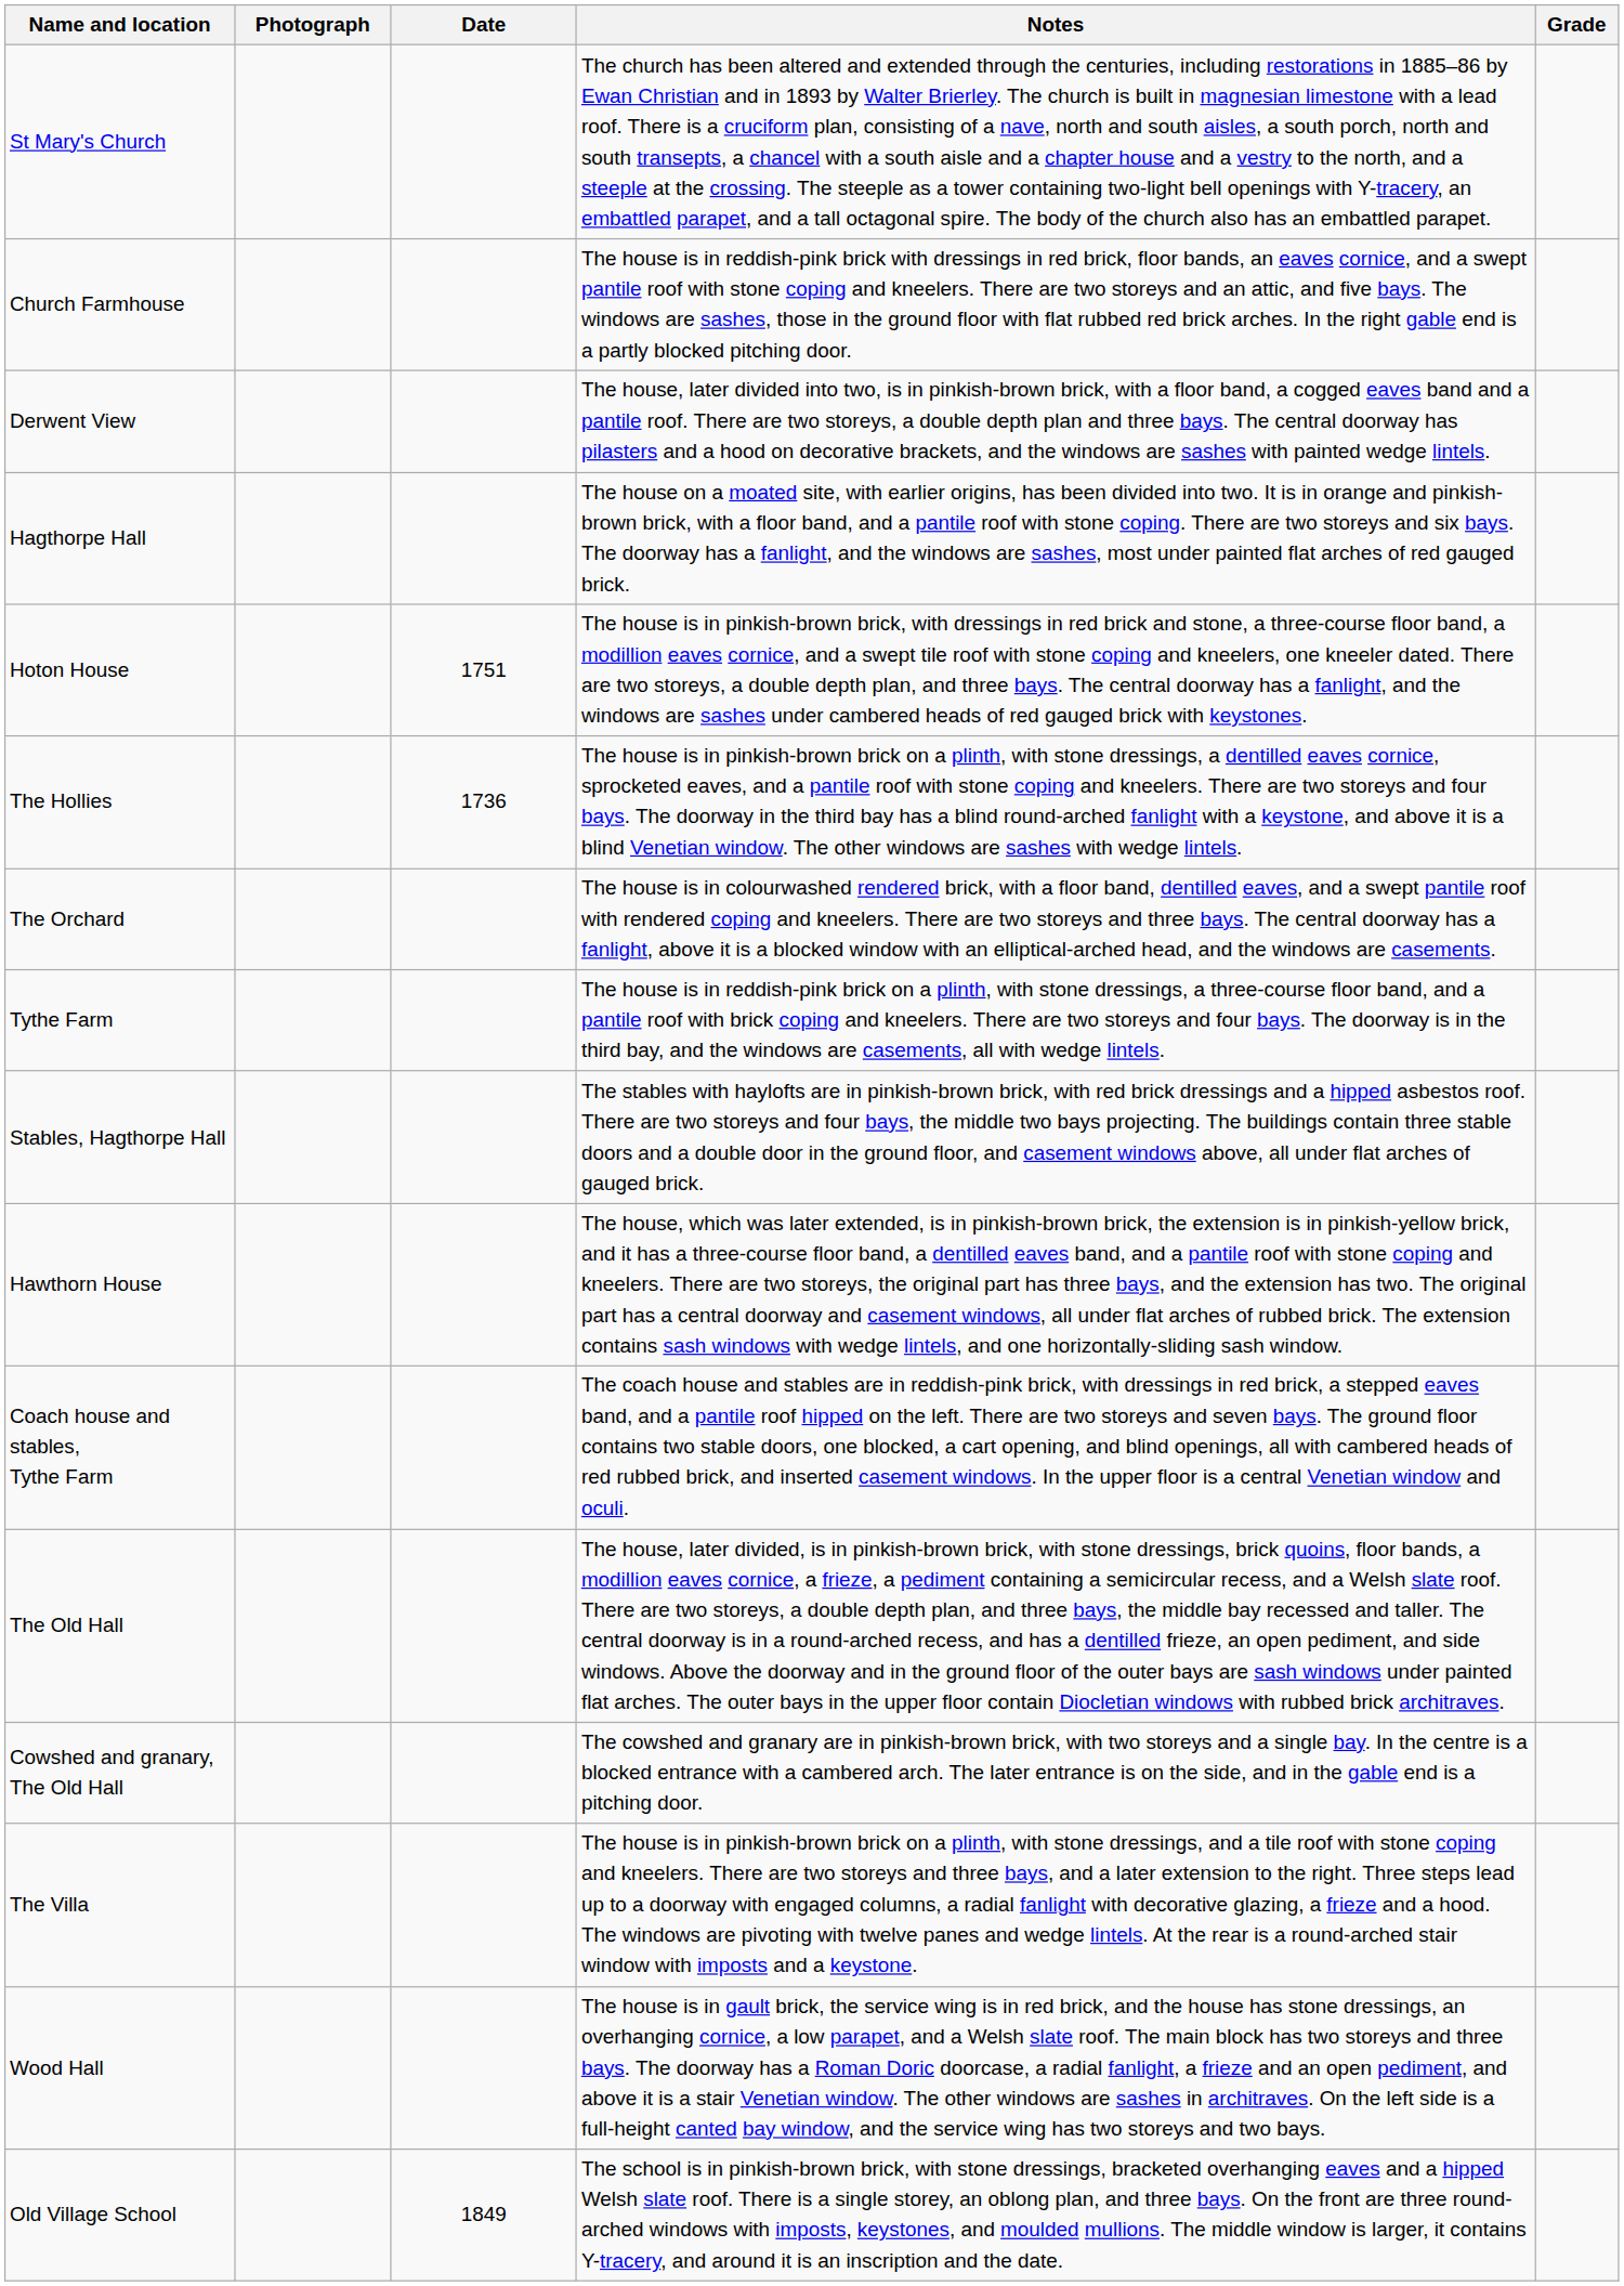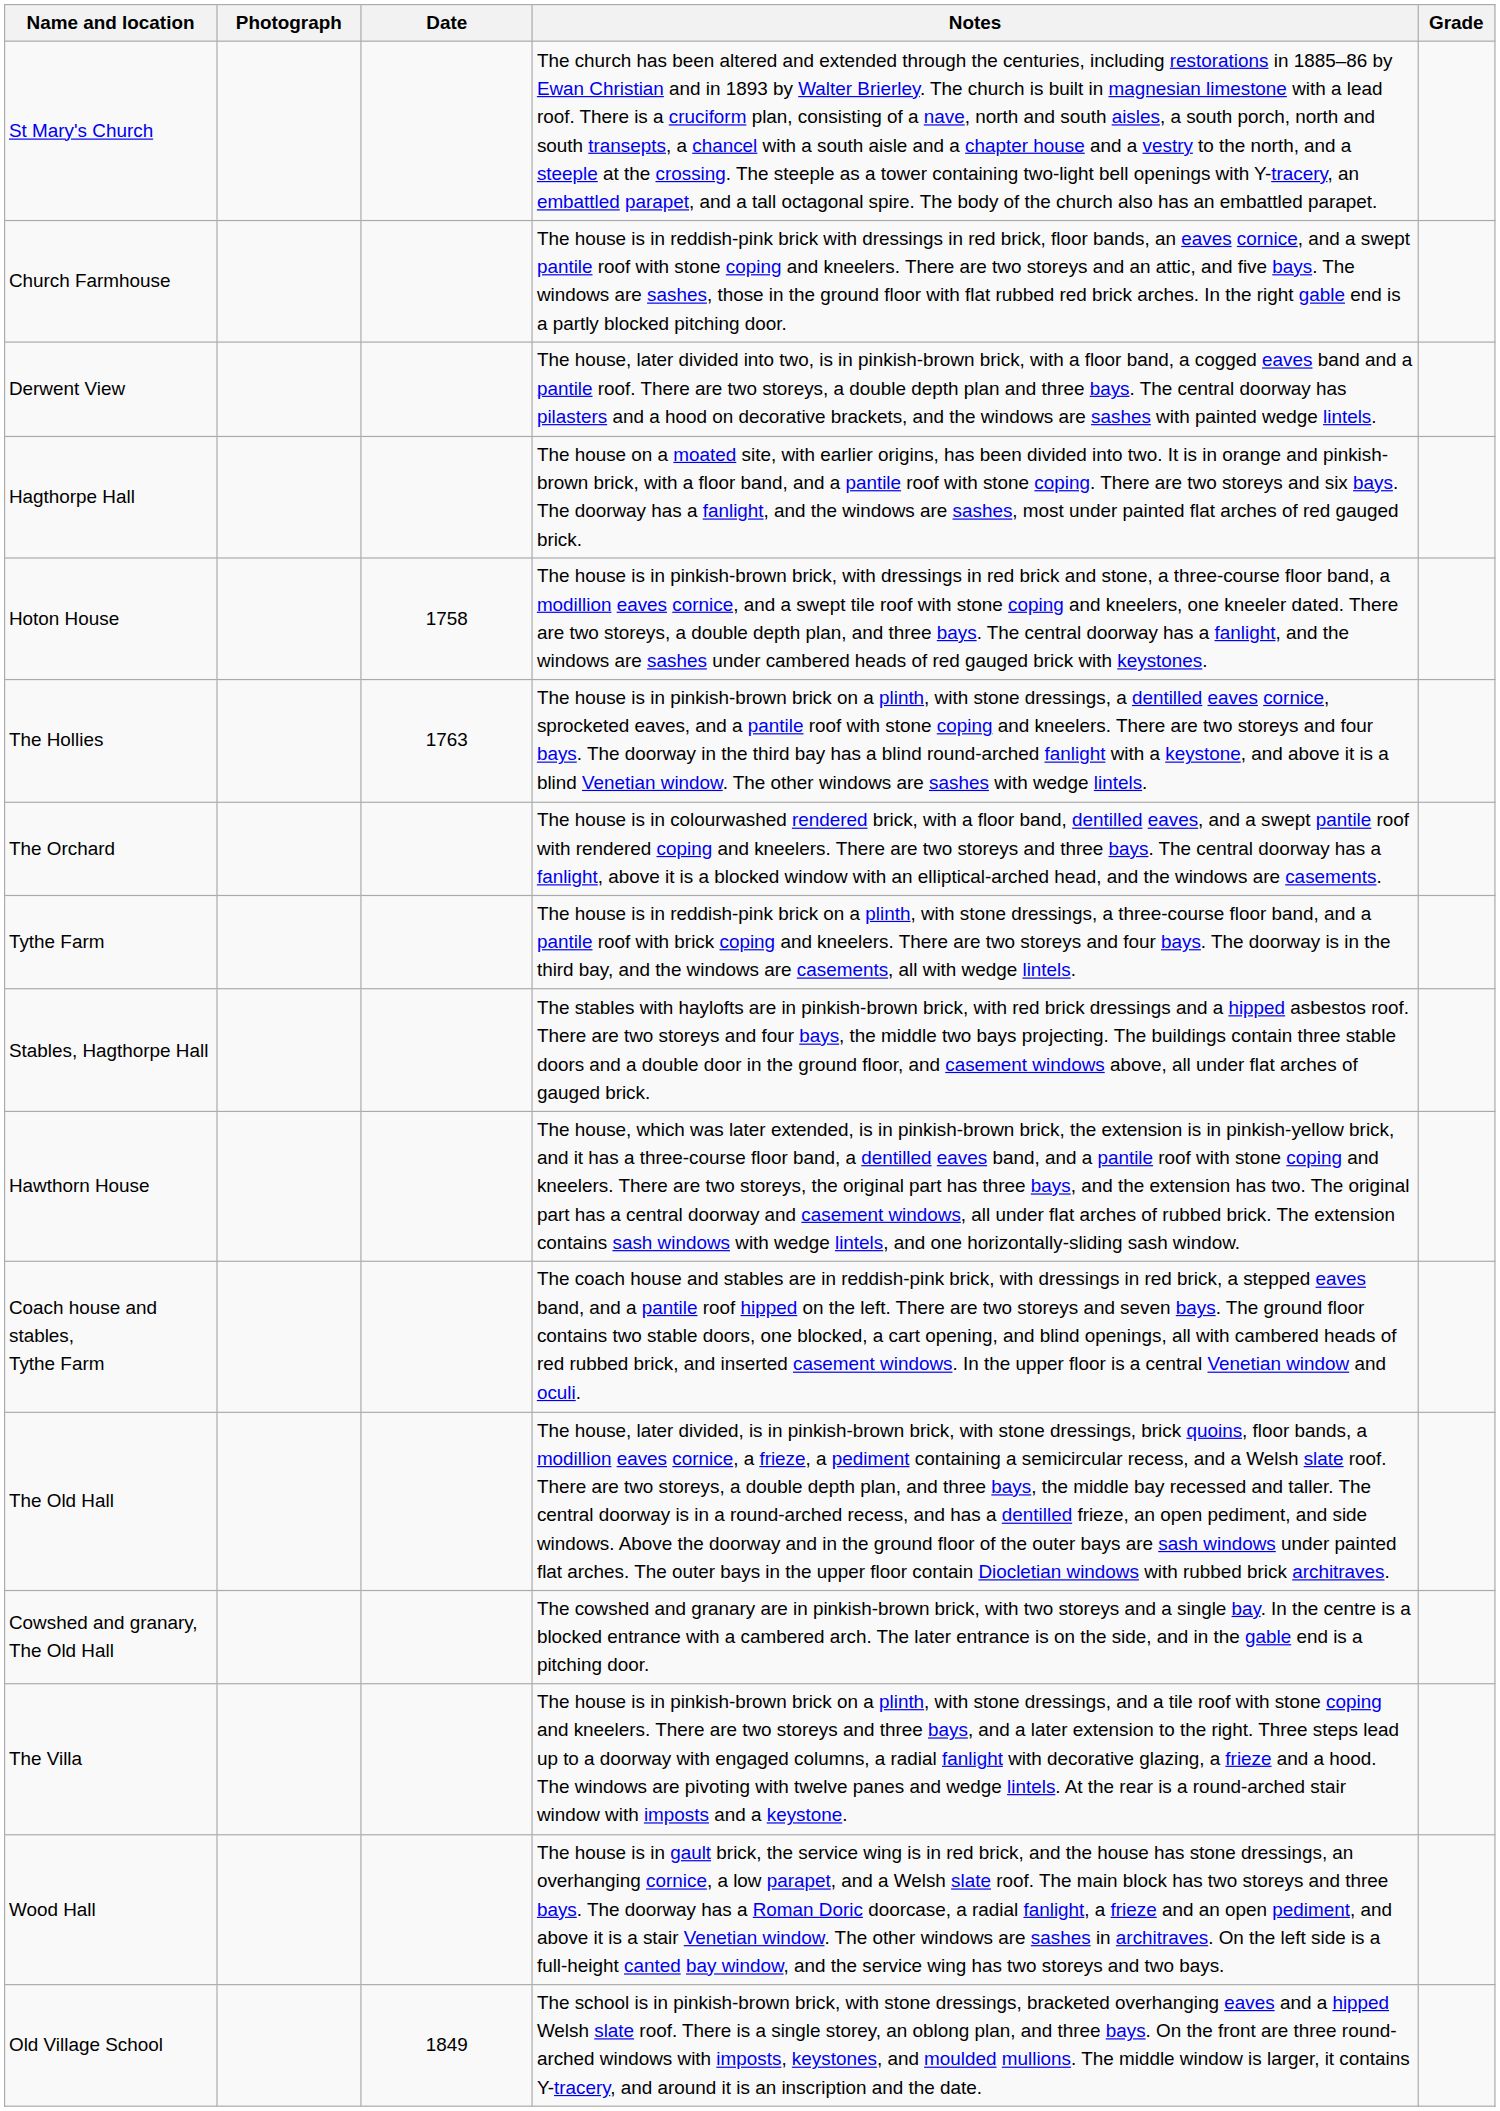 <table class="wikitable sortable plainrowheaders" style="width:100%; border:0px; text-align:left; line-height:150%">
 <tr>
 <th scope="col"  style="width:150px">Name and location</th>
 <th scope="col"  style="width:100px" class="unsortable">Photograph</th>
 <th scope="col"  style="width:120px">Date</th>
 <th scope="col"  style="width:650px" class="unsortable">Notes</th>
 <th scope="col"  style="width:50px">Grade</th>
 </tr>
 <tr>
 <td><a href='#'>St Mary's Church</a><br><small></small></td>
 <td></td>
 <td align="center"></td>
 <td>The church has been altered and extended through the centuries, including <a href='#'>restorations</a> in 1885–86 by <a href='#'>Ewan Christian</a> and in 1893 by <a href='#'>Walter Brierley</a>. The church is built in <a href='#'>magnesian limestone</a> with a lead roof.  There is a <a href='#'>cruciform</a> plan, consisting of a <a href='#'>nave</a>, north and south <a href='#'>aisles</a>, a south porch, north and south <a href='#'>transepts</a>, a <a href='#'>chancel</a> with a south aisle and a <a href='#'>chapter house</a> and a <a href='#'>vestry</a> to the north, and a <a href='#'>steeple</a> at the <a href='#'>crossing</a>. The steeple as a tower containing two-light bell openings with Y-<a href='#'>tracery</a>, an <a href='#'>embattled</a> <a href='#'>parapet</a>, and a tall octagonal spire. The body of the church also has an embattled parapet.</td>
 <td align="center" ></td>
 </tr>
 <tr>
 <td>Church Farmhouse<br><small></small></td>
 <td></td>
 <td align="center"></td>
 <td>The house is in reddish-pink brick with dressings in red brick, floor bands, an <a href='#'>eaves</a> <a href='#'>cornice</a>, and a swept <a href='#'>pantile</a> roof with stone <a href='#'>coping</a> and kneelers.  There are two storeys and an attic, and five <a href='#'>bays</a>. The windows are <a href='#'>sashes</a>, those in the ground floor with flat rubbed red brick arches. In the right <a href='#'>gable</a> end is a partly blocked pitching door.</td>
 <td align="center" ></td>
 </tr>
 <tr>
 <td>Derwent View<br><small></small></td>
 <td></td>
 <td align="center"></td>
 <td>The house, later divided into two, is in pinkish-brown brick, with a floor band, a cogged <a href='#'>eaves</a> band and a <a href='#'>pantile</a> roof. There are two storeys, a double depth plan and three <a href='#'>bays</a>. The central doorway has <a href='#'>pilasters</a> and a hood on decorative brackets, and the windows are <a href='#'>sashes</a> with painted wedge <a href='#'>lintels</a>.</td>
 <td align="center" ></td>
 </tr>
 <tr>
 <td>Hagthorpe Hall<br><small></small></td>
 <td></td>
 <td align="center"></td>
 <td>The house on a <a href='#'>moated</a> site, with earlier origins, has been divided into two.  It is in orange and pinkish-brown brick, with a floor band, and a <a href='#'>pantile</a> roof with stone <a href='#'>coping</a>. There are two storeys and six <a href='#'>bays</a>. The doorway has a <a href='#'>fanlight</a>, and the windows are <a href='#'>sashes</a>, most under painted flat arches of red gauged brick.</td>
 <td align="center" ></td>
 </tr>
 <tr>
 <td>Hoton House<br><small></small></td>
 <td></td>
-<td align="center">1751</td>
+<td align="center">1758</td>
 <td>The house is in pinkish-brown brick, with dressings in red brick and stone, a three-course floor band, a <a href='#'>modillion</a> <a href='#'>eaves</a> <a href='#'>cornice</a>, and a swept tile roof with stone <a href='#'>coping</a> and kneelers, one kneeler dated. There are two storeys, a double depth plan, and three <a href='#'>bays</a>. The central doorway has a <a href='#'>fanlight</a>, and the windows are <a href='#'>sashes</a> under cambered heads of red gauged brick with <a href='#'>keystones</a>.</td>
 <td align="center" ></td>
 </tr>
 <tr>
 <td>The Hollies<br><small></small></td>
 <td></td>
-<td align="center">1736</td>
+<td align="center">1763</td>
 <td>The house is in pinkish-brown brick on a <a href='#'>plinth</a>, with stone dressings, a <a href='#'>dentilled</a> <a href='#'>eaves</a> <a href='#'>cornice</a>, sprocketed eaves, and a <a href='#'>pantile</a> roof with stone <a href='#'>coping</a> and kneelers. There are two storeys and four <a href='#'>bays</a>. The doorway in the third bay has a blind round-arched <a href='#'>fanlight</a> with a <a href='#'>keystone</a>, and above it is a blind <a href='#'>Venetian window</a>. The other windows are <a href='#'>sashes</a> with wedge <a href='#'>lintels</a>.</td>
 <td align="center" ></td>
 </tr>
 <tr>
 <td>The Orchard<br><small></small></td>
 <td></td>
 <td align="center"></td>
 <td>The house is in colourwashed <a href='#'>rendered</a> brick, with a floor band, <a href='#'>dentilled</a> <a href='#'>eaves</a>, and a swept <a href='#'>pantile</a> roof with rendered <a href='#'>coping</a> and kneelers. There are two storeys and three <a href='#'>bays</a>.  The central doorway has a <a href='#'>fanlight</a>, above it is a blocked window with an elliptical-arched head, and the windows are <a href='#'>casements</a>.</td>
 <td align="center" ></td>
 </tr>
 <tr>
 <td>Tythe Farm<br><small></small></td>
 <td></td>
 <td align="center"></td>
 <td>The house is in reddish-pink brick on a <a href='#'>plinth</a>, with stone dressings, a three-course floor band, and a <a href='#'>pantile</a> roof with brick <a href='#'>coping</a> and kneelers. There are two storeys and four <a href='#'>bays</a>. The doorway is in the third bay, and the windows are <a href='#'>casements</a>, all with wedge <a href='#'>lintels</a>.</td>
 <td align="center" ></td>
 </tr>
 <tr>
 <td>Stables, Hagthorpe Hall<br><small></small></td>
 <td></td>
 <td align="center"></td>
 <td>The stables with haylofts are in pinkish-brown brick, with red brick dressings and a <a href='#'>hipped</a> asbestos roof. There are two storeys and four <a href='#'>bays</a>, the middle two bays projecting. The buildings contain three stable doors and a double door in the ground floor, and <a href='#'>casement windows</a> above, all under flat arches of gauged brick.</td>
 <td align="center" ></td>
 </tr>
 <tr>
 <td>Hawthorn House<br><small></small></td>
 <td></td>
 <td align="center"></td>
 <td>The house, which was later extended, is in pinkish-brown brick, the extension is in pinkish-yellow brick, and it has a three-course floor band, a <a href='#'>dentilled</a> <a href='#'>eaves</a> band, and a <a href='#'>pantile</a> roof with stone <a href='#'>coping</a> and kneelers. There are two storeys, the original part has three <a href='#'>bays</a>, and the extension has two. The original part has a central doorway and <a href='#'>casement windows</a>, all under flat arches of rubbed brick. The extension contains <a href='#'>sash windows</a> with wedge <a href='#'>lintels</a>, and one horizontally-sliding sash window.</td>
 <td align="center" ></td>
 </tr>
 <tr>
 <td>Coach house and stables,<br>Tythe Farm<br><small></small></td>
 <td></td>
 <td align="center"></td>
 <td>The coach house and stables are in reddish-pink brick, with dressings in red brick, a stepped <a href='#'>eaves</a> band, and a <a href='#'>pantile</a> roof <a href='#'>hipped</a> on the left. There are two storeys and seven <a href='#'>bays</a>. The ground floor contains two stable doors, one blocked, a cart opening,  and blind openings, all with cambered heads of red rubbed brick, and inserted <a href='#'>casement windows</a>. In the upper floor is a central <a href='#'>Venetian window</a> and <a href='#'>oculi</a>.</td>
 <td align="center" ></td>
 </tr>
 <tr>
 <td>The Old Hall<br><small></small></td>
 <td></td>
 <td align="center"></td>
 <td>The house, later divided, is in pinkish-brown brick, with stone dressings, brick <a href='#'>quoins</a>, floor bands, a <a href='#'>modillion</a> <a href='#'>eaves</a> <a href='#'>cornice</a>, a <a href='#'>frieze</a>, a <a href='#'>pediment</a> containing a semicircular recess, and a Welsh <a href='#'>slate</a> roof. There are two storeys, a double depth plan, and three <a href='#'>bays</a>, the middle bay recessed and taller.  The central doorway is in a round-arched recess, and has a <a href='#'>dentilled</a> frieze, an open pediment, and side windows. Above the doorway and in the ground floor of the outer bays are <a href='#'>sash windows</a> under painted flat arches. The outer bays in the upper floor contain <a href='#'>Diocletian windows</a> with rubbed brick <a href='#'>architraves</a>.</td>
 <td align="center" ></td>
 </tr>
 <tr>
 <td>Cowshed and granary, The Old Hall<br><small></small></td>
 <td></td>
 <td align="center"></td>
 <td>The cowshed and granary are in pinkish-brown brick, with two storeys and a single <a href='#'>bay</a>. In the centre is a blocked entrance with a cambered arch. The later entrance is on the side, and in the <a href='#'>gable</a> end is a pitching door.</td>
 <td align="center" ></td>
 </tr>
 <tr>
 <td>The Villa<br><small></small></td>
 <td></td>
 <td align="center"></td>
 <td>The house is in pinkish-brown brick on a <a href='#'>plinth</a>, with stone dressings, and a tile roof with stone <a href='#'>coping</a> and kneelers. There are two storeys and three <a href='#'>bays</a>, and a later extension to the right. Three steps lead up to a doorway with engaged columns, a radial <a href='#'>fanlight</a> with decorative glazing, a <a href='#'>frieze</a> and a hood. The windows are pivoting with twelve panes and wedge <a href='#'>lintels</a>. At the rear is a round-arched stair window with <a href='#'>imposts</a> and a <a href='#'>keystone</a>.</td>
 <td align="center" ></td>
 </tr>
 <tr>
 <td>Wood Hall<br><small></small></td>
 <td></td>
 <td align="center"></td>
 <td>The house is in <a href='#'>gault</a> brick, the service wing is in red brick, and the house has stone dressings, an overhanging <a href='#'>cornice</a>, a low <a href='#'>parapet</a>, and a Welsh <a href='#'>slate</a> roof. The main block has two storeys and three <a href='#'>bays</a>. The doorway has a <a href='#'>Roman Doric</a> doorcase, a radial <a href='#'>fanlight</a>, a <a href='#'>frieze</a> and an open <a href='#'>pediment</a>, and above it is a stair <a href='#'>Venetian window</a>. The other windows are <a href='#'>sashes</a> in <a href='#'>architraves</a>. On the left side is a full-height <a href='#'>canted</a> <a href='#'>bay window</a>, and the service wing has two storeys and two bays.</td>
 <td align="center" ></td>
 </tr>
 <tr>
 <td>Old Village School<br><small></small></td>
 <td></td>
 <td align="center">1849</td>
 <td>The school is in pinkish-brown brick, with stone dressings, bracketed overhanging <a href='#'>eaves</a> and a <a href='#'>hipped</a> Welsh <a href='#'>slate</a> roof. There is a single storey, an oblong plan, and three <a href='#'>bays</a>. On the front are three round-arched windows with <a href='#'>imposts</a>, <a href='#'>keystones</a>, and <a href='#'>moulded</a> <a href='#'>mullions</a>.  The middle window is larger, it contains Y-<a href='#'>tracery</a>, and around it is an inscription and the date.</td>
 <td align="center" ></td>
 </tr>
 <tr>
 </tr>
 </table>
